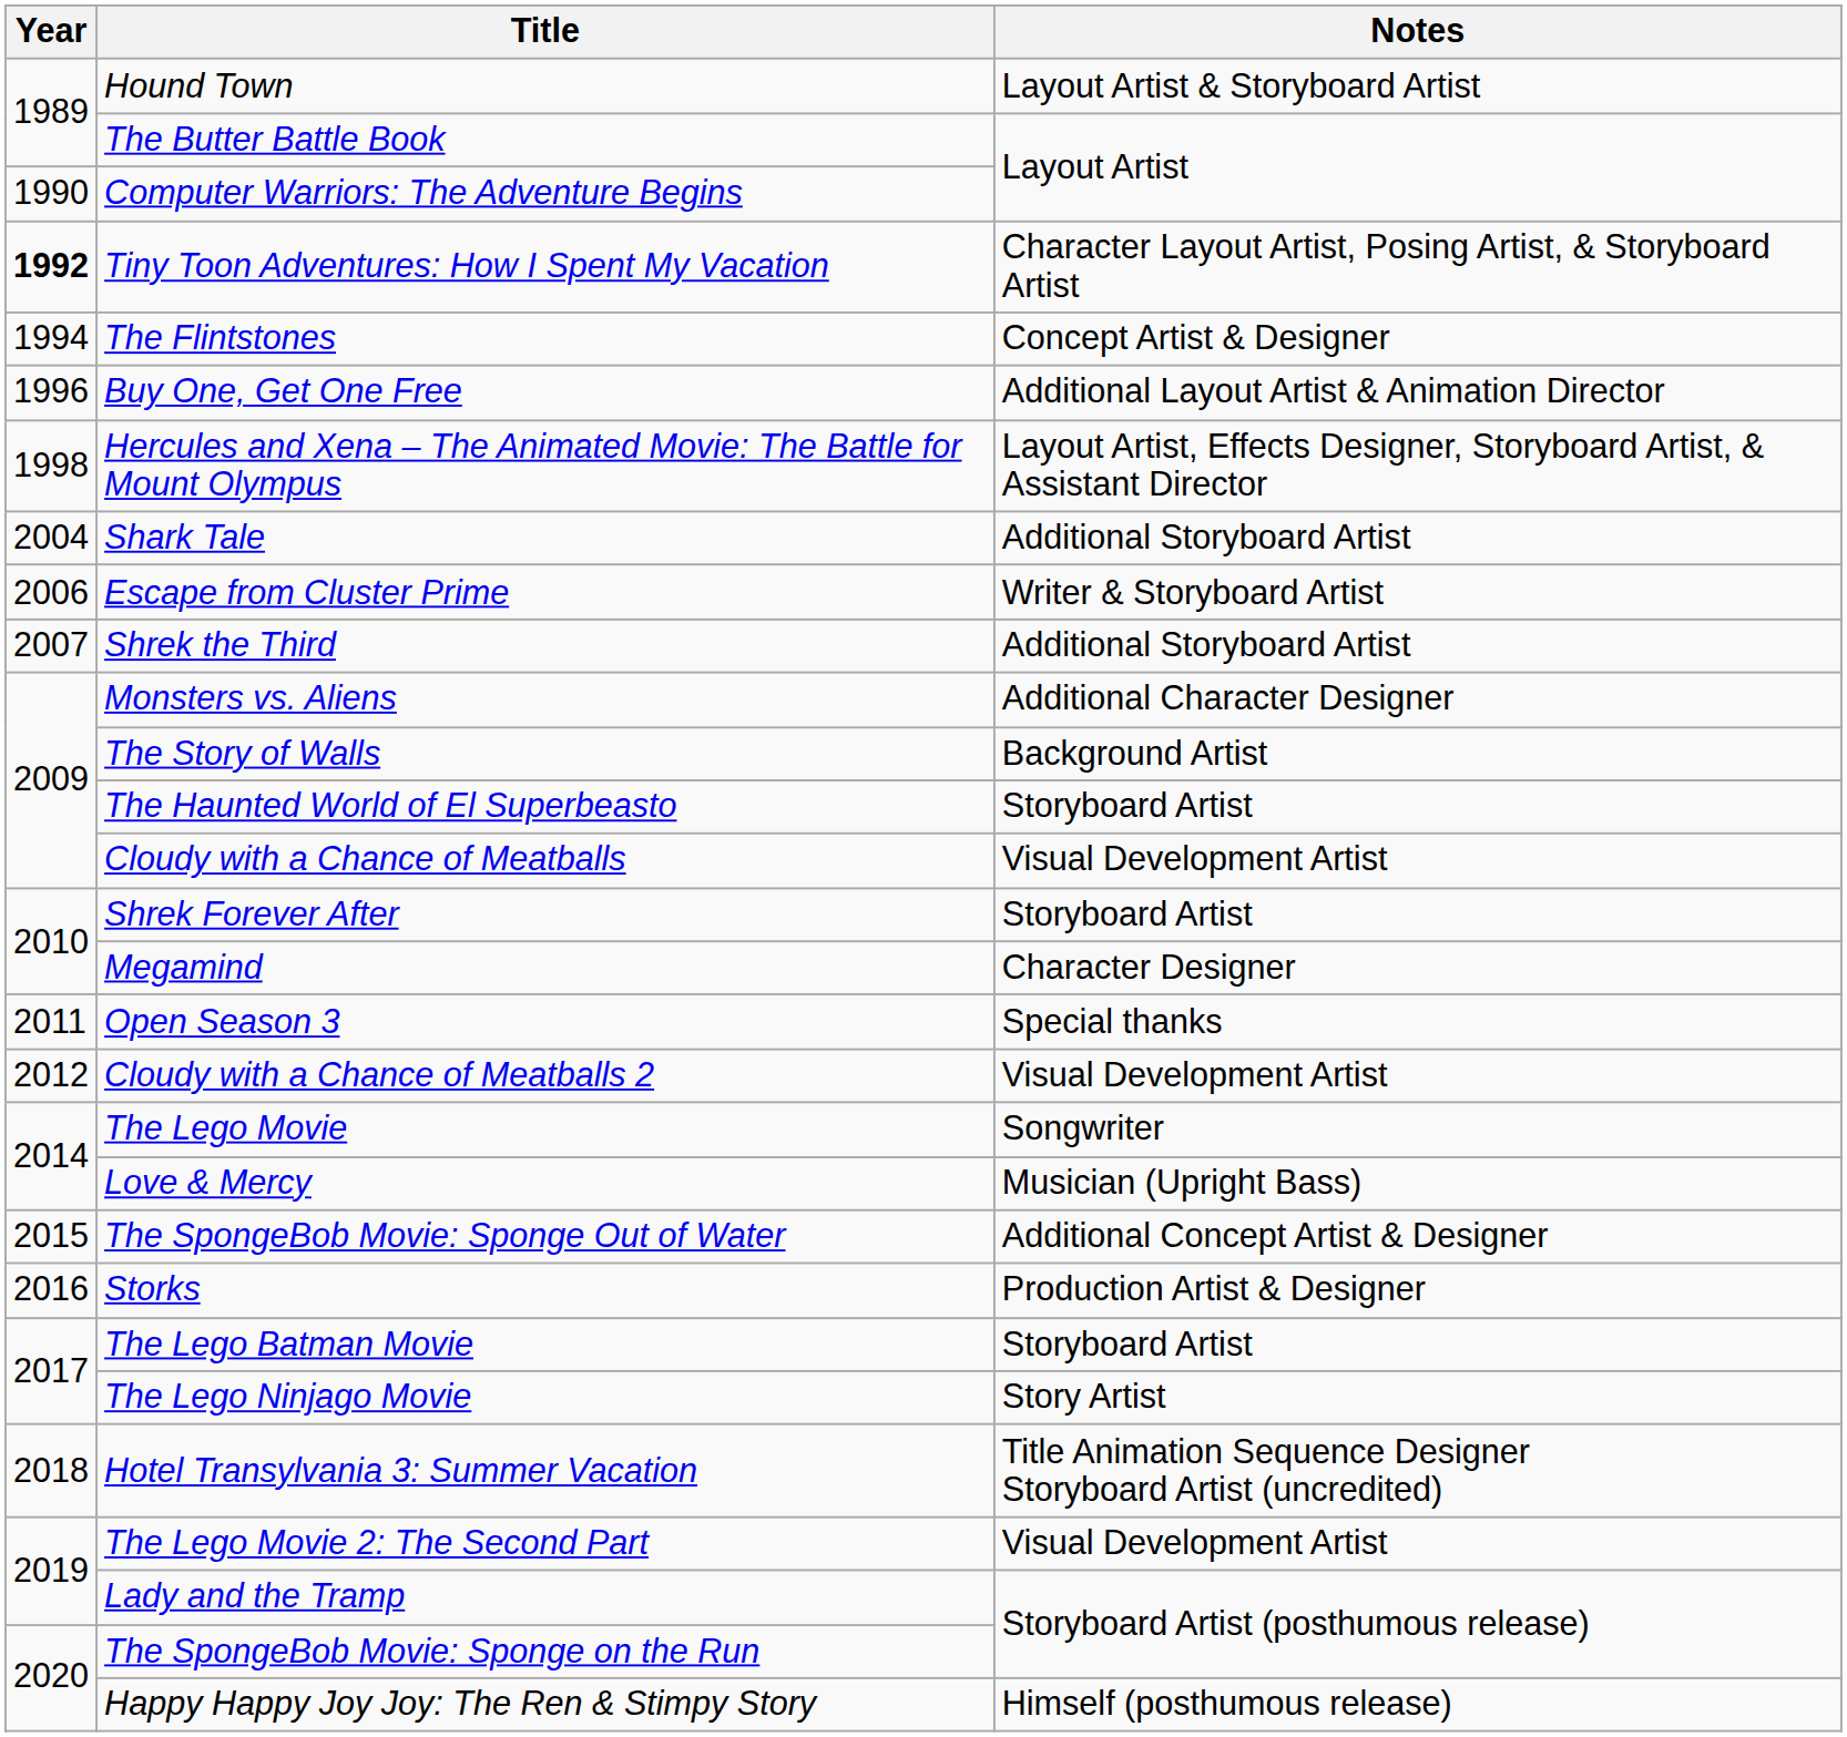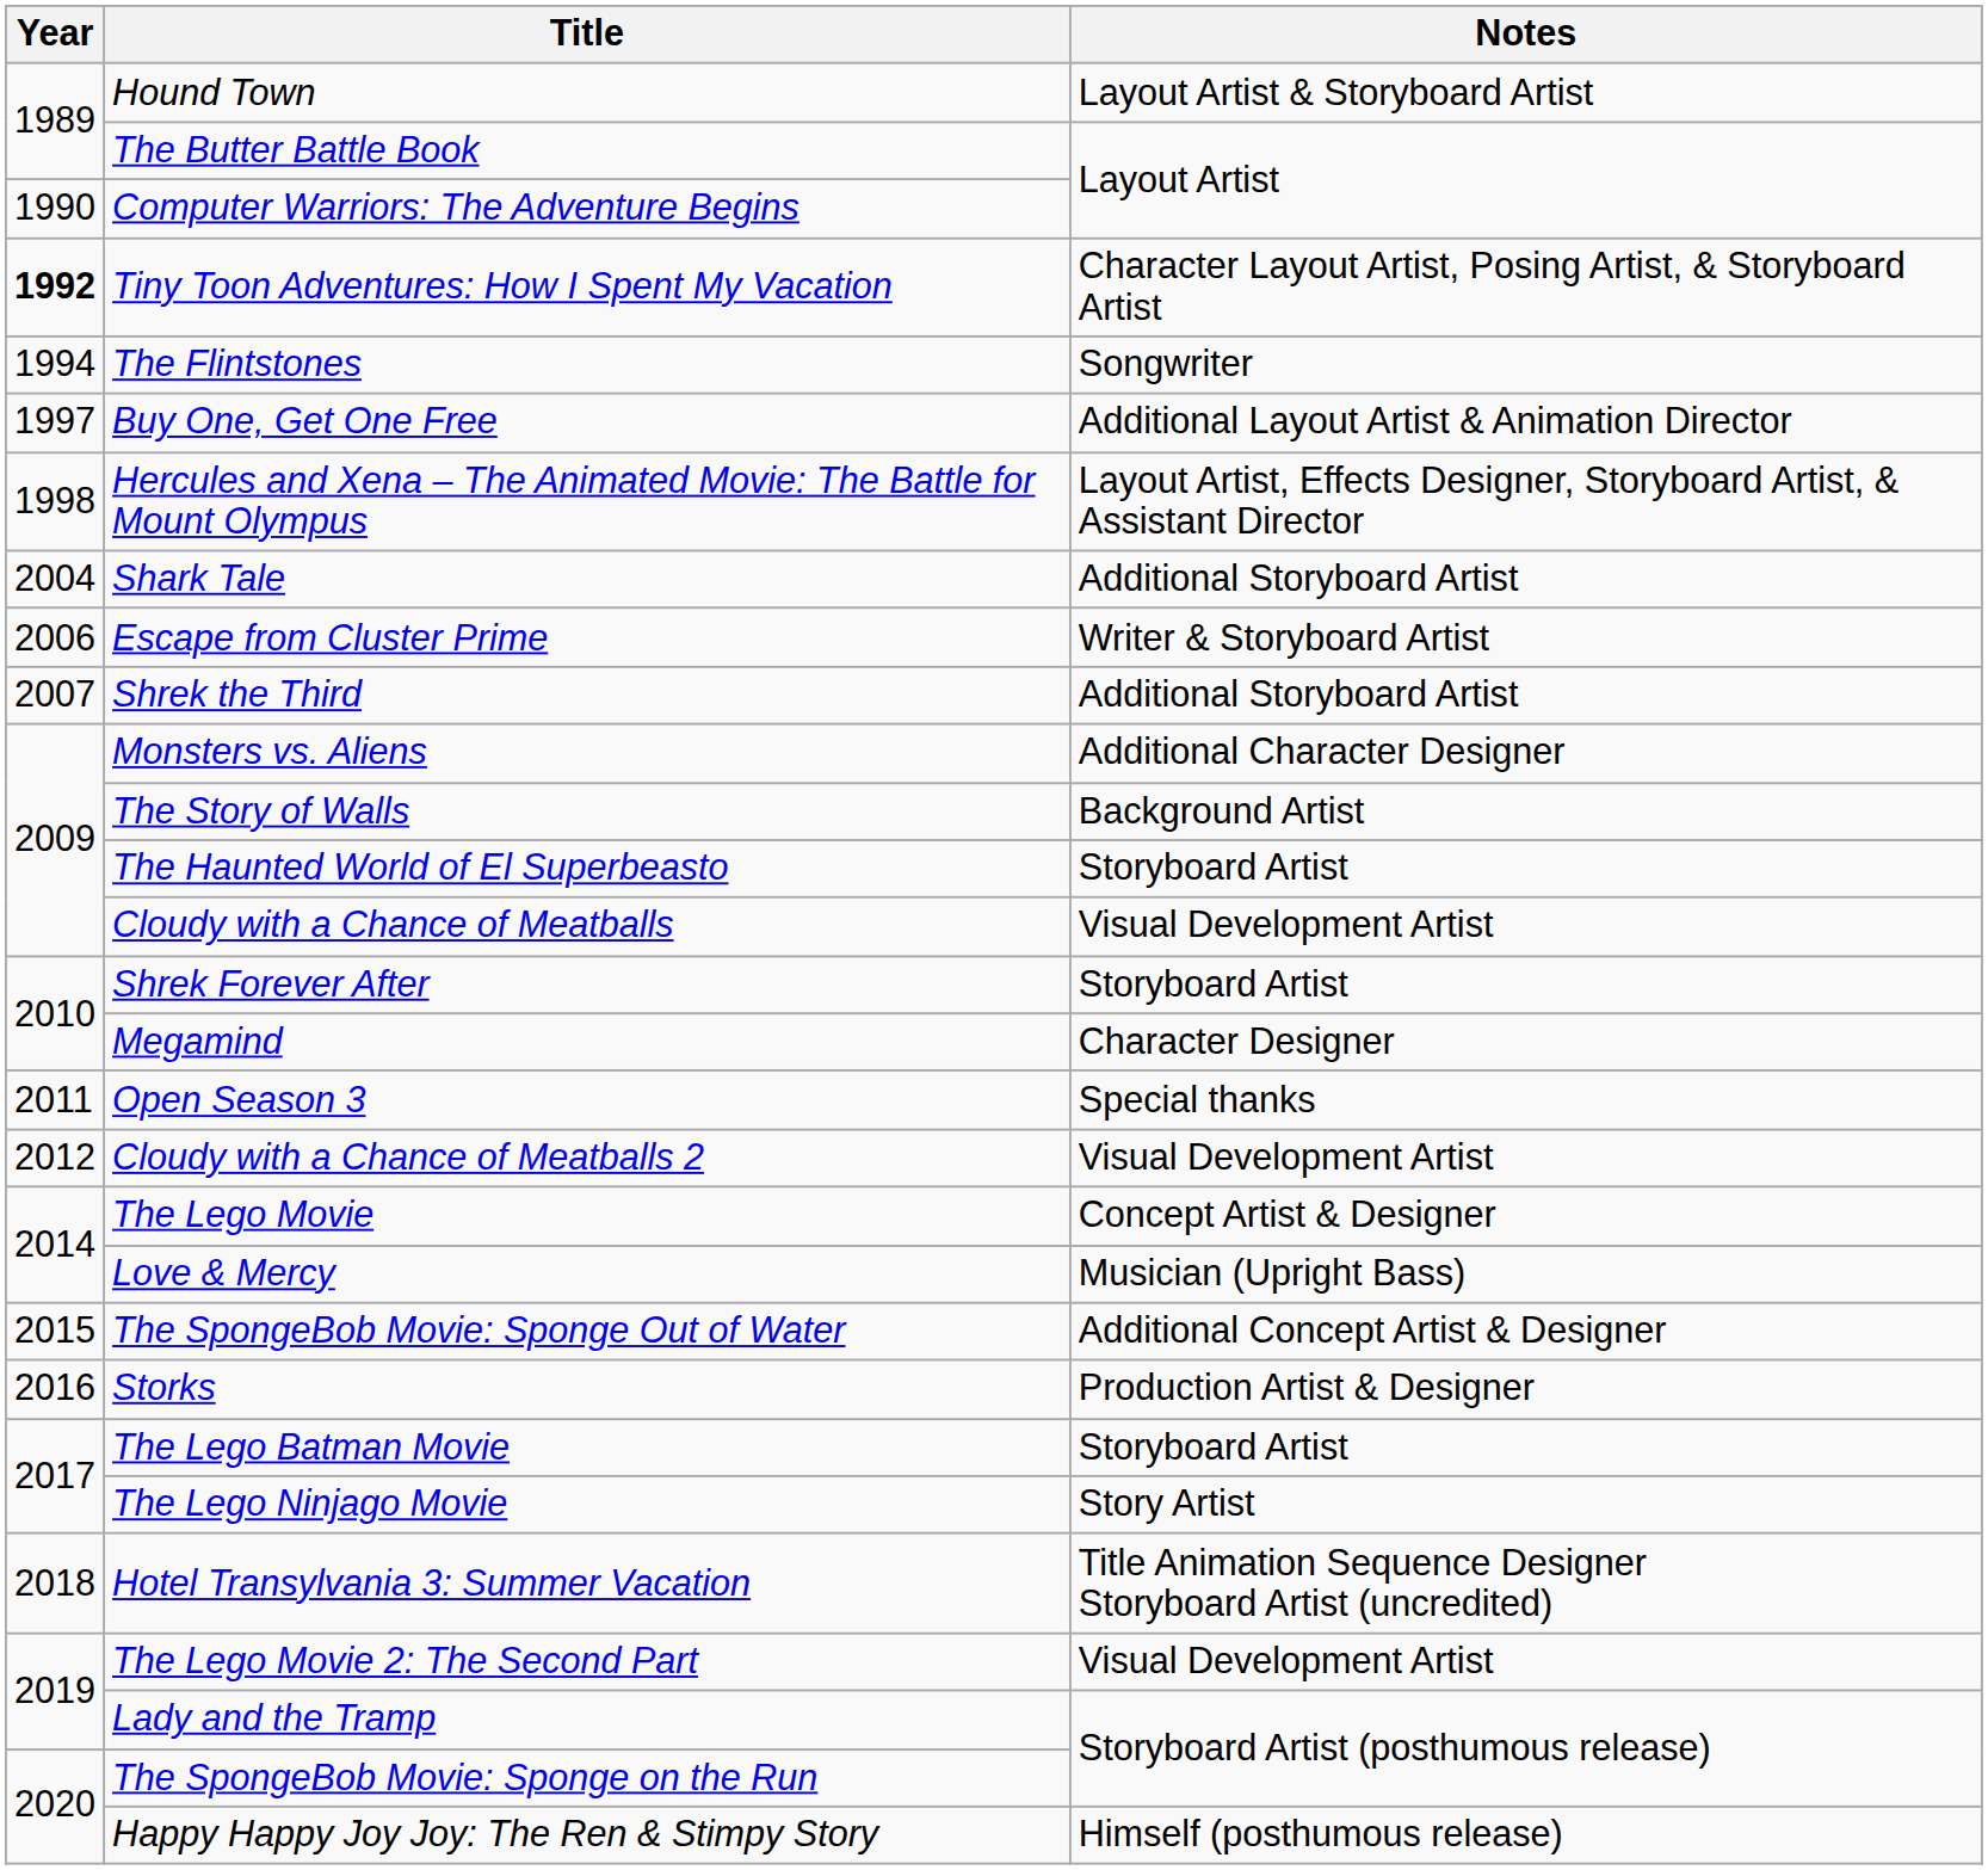 <table class="wikitable">
 <tr>
 <th>Year</th>
 <th>Title</th>
 <th>Notes</th>
 </tr>
 <tr>
 <td rowspan="2">1989</td>
 <td><em>Hound Town</em></td>
 <td>Layout Artist & Storyboard Artist</td>
 </tr>
 <tr>
 <td><em><a href='#'>The Butter Battle Book</a></em></td>
 <td rowspan="2">Layout Artist</td>
 </tr>
 <tr>
 <td>1990</td>
 <td><em><a href='#'>Computer Warriors: The Adventure Begins</a></em></td>
 </tr>
 <tr>
 <td><strong>1992</strong></td>
 <td><em><a href='#'>Tiny Toon Adventures: How I Spent My Vacation</a></em></td>
 <td>Character Layout Artist, Posing Artist, & Storyboard Artist</td>
 </tr>
 <tr>
 <td>1994</td>
 <td><em><a href='#'>The Flintstones</a></em></td>
-<td>Concept Artist & Designer</td>
+<td>Songwriter</td>
 </tr>
 <tr>
-<td>1996</td>
+<td>1997</td>
 <td><em><a href='#'>Buy One, Get One Free</a></em></td>
 <td>Additional Layout Artist & Animation Director</td>
 </tr>
 <tr>
 <td>1998</td>
 <td><em><a href='#'>Hercules and Xena – The Animated Movie: The Battle for Mount Olympus</a></em></td>
 <td>Layout Artist, Effects Designer, Storyboard Artist, & Assistant Director</td>
 </tr>
 <tr>
 <td>2004</td>
 <td><em><a href='#'>Shark Tale</a></em></td>
 <td>Additional Storyboard Artist</td>
 </tr>
 <tr>
 <td>2006</td>
 <td><em><a href='#'>Escape from Cluster Prime</a></em></td>
 <td>Writer & Storyboard Artist</td>
 </tr>
 <tr>
 <td>2007</td>
 <td><em><a href='#'>Shrek the Third</a></em></td>
 <td>Additional Storyboard Artist </td>
 </tr>
 <tr>
 <td rowspan="4">2009</td>
 <td><em><a href='#'>Monsters vs. Aliens</a></em></td>
 <td>Additional Character Designer</td>
 </tr>
 <tr>
 <td><em><a href='#'>The Story of Walls</a></em></td>
 <td>Background Artist</td>
 </tr>
 <tr>
 <td><em><a href='#'>The Haunted World of El Superbeasto</a></em></td>
 <td>Storyboard Artist</td>
 </tr>
 <tr>
 <td><em><a href='#'>Cloudy with a Chance of Meatballs</a></em></td>
 <td>Visual Development Artist</td>
 </tr>
 <tr>
 <td rowspan="2">2010</td>
 <td><em><a href='#'>Shrek Forever After</a></em></td>
 <td>Storyboard Artist</td>
 </tr>
 <tr>
 <td><em><a href='#'>Megamind</a></em></td>
 <td>Character Designer</td>
 </tr>
 <tr>
 <td>2011</td>
 <td><em><a href='#'>Open Season 3</a></em></td>
 <td>Special thanks<br></td>
 </tr>
 <tr>
 <td>2012</td>
 <td><em><a href='#'>Cloudy with a Chance of Meatballs 2</a></em></td>
 <td>Visual Development Artist</td>
 </tr>
 <tr>
 <td rowspan="2">2014</td>
 <td><em><a href='#'>The Lego Movie</a></em></td>
-<td>Songwriter</td>
+<td>Concept Artist & Designer</td>
 </tr>
 <tr>
 <td><em><a href='#'>Love & Mercy</a></em></td>
 <td>Musician (Upright Bass)</td>
 </tr>
 <tr>
 <td>2015</td>
 <td><em><a href='#'>The SpongeBob Movie: Sponge Out of Water</a></em></td>
 <td>Additional Concept Artist & Designer</td>
 </tr>
 <tr>
 <td>2016</td>
 <td><em><a href='#'>Storks</a></em></td>
 <td>Production Artist & Designer</td>
 </tr>
 <tr>
 <td rowspan="2">2017</td>
 <td><em><a href='#'>The Lego Batman Movie</a></em></td>
 <td>Storyboard Artist</td>
 </tr>
 <tr>
 <td><em><a href='#'>The Lego Ninjago Movie</a></em></td>
 <td>Story Artist</td>
 </tr>
 <tr>
 <td>2018</td>
 <td><em><a href='#'>Hotel Transylvania 3: Summer Vacation</a></em></td>
 <td>Title Animation Sequence Designer<br>Storyboard Artist (uncredited)</td>
 </tr>
 <tr>
 <td rowspan="2">2019</td>
 <td><em><a href='#'>The Lego Movie 2: The Second Part</a></em></td>
 <td>Visual Development Artist</td>
 </tr>
 <tr>
 <td><em><a href='#'>Lady and the Tramp</a></em></td>
 <td rowspan="2">Storyboard Artist (posthumous release)</td>
 </tr>
 <tr>
 <td rowspan="2">2020</td>
 <td><em><a href='#'>The SpongeBob Movie: Sponge on the Run</a></em></td>
 </tr>
 <tr>
 <td><em>Happy Happy Joy Joy: The Ren & Stimpy Story</em></td>
 <td>Himself (posthumous release)</td>
 </tr>
 </table>
